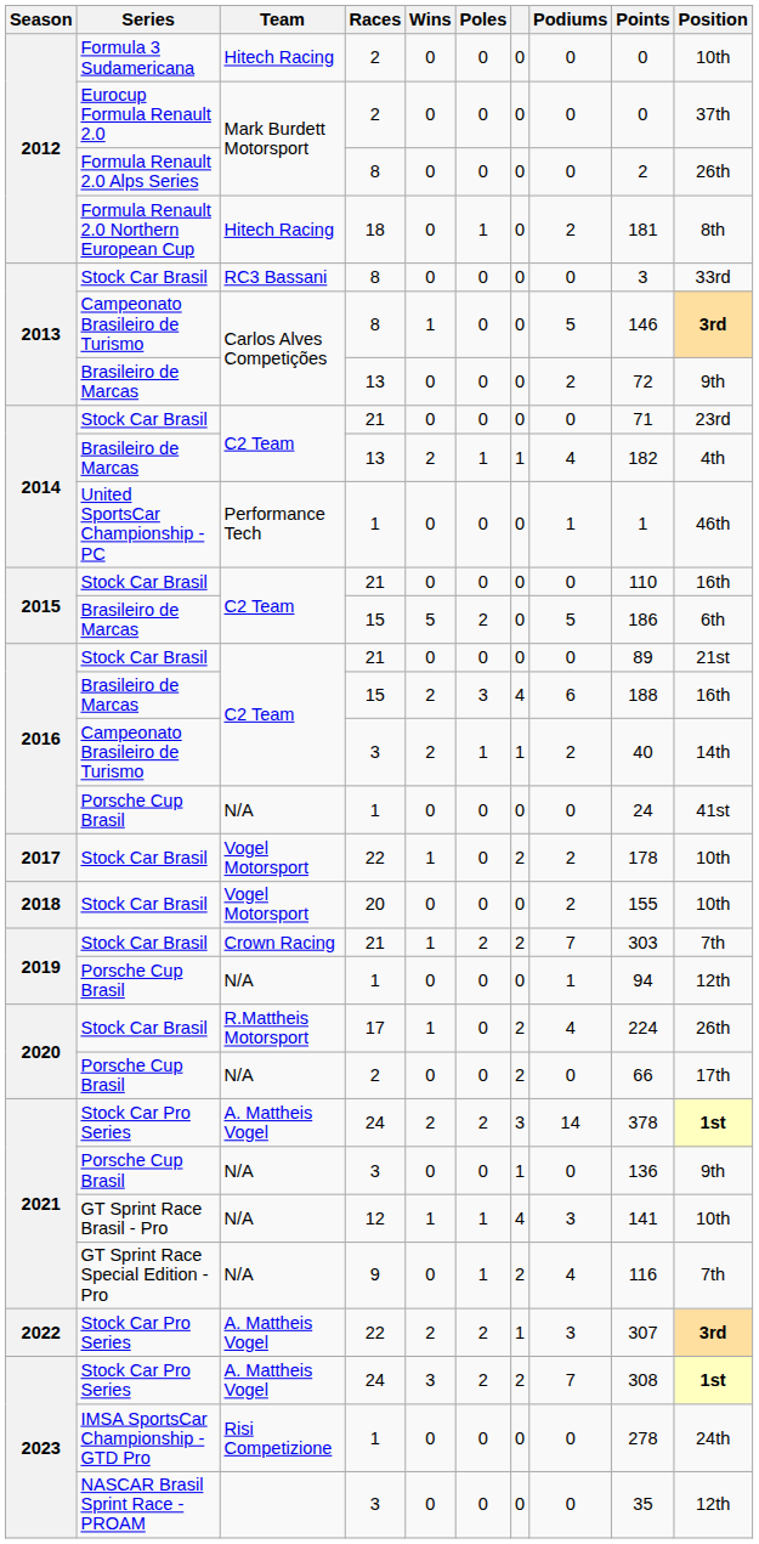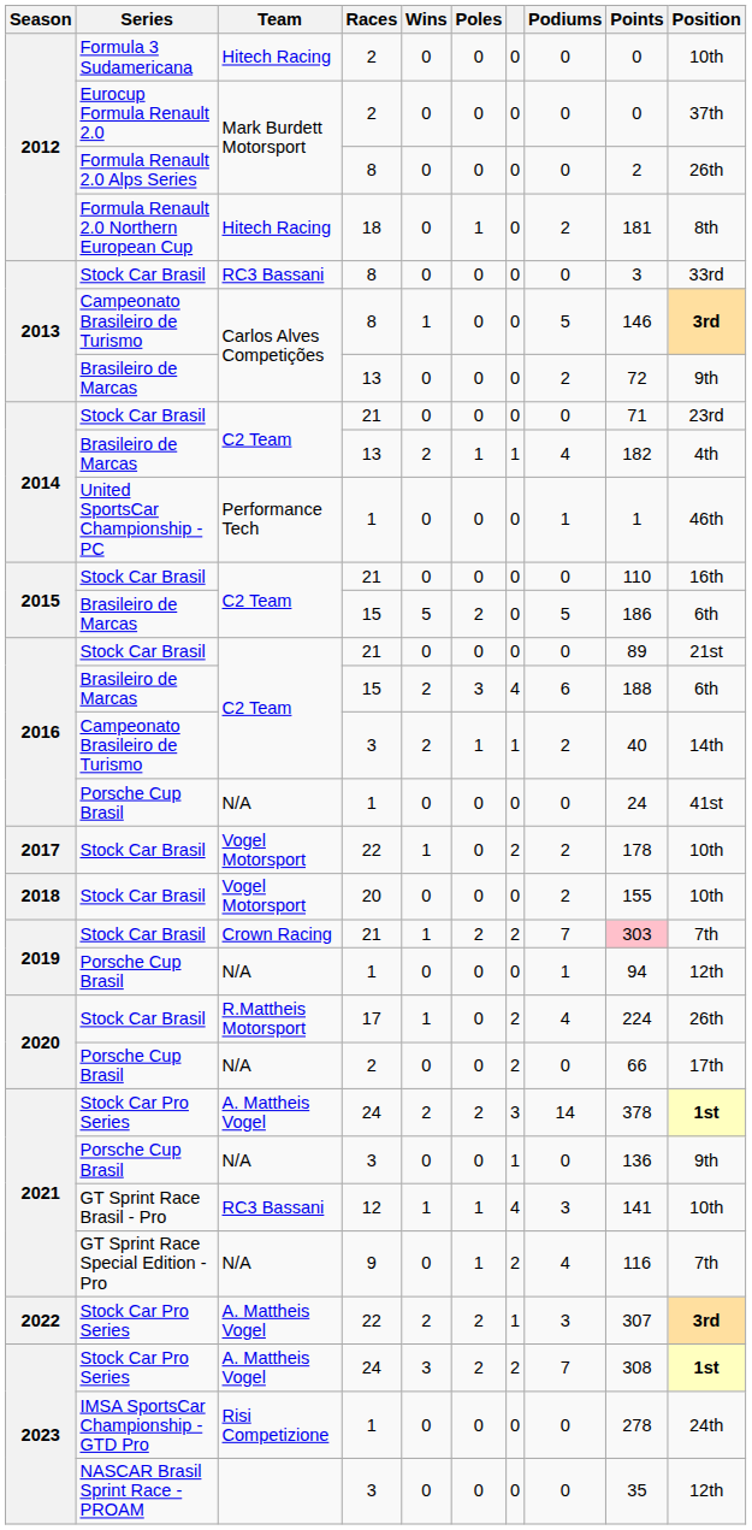 <table class="wikitable" style="font-size: 90%; text-align:center">
 <tr>
 <th>Season</th>
 <th>Series</th>
 <th>Team</th>
 <th>Races</th>
 <th>Wins</th>
 <th>Poles</th>
 <th></th>
 <th>Podiums</th>
 <th>Points</th>
 <th>Position</th>
 </tr>
 <tr>
 <th rowspan=4>2012</th>
 <td align=left><a href='#'>Formula 3 Sudamericana</a></td>
 <td align=left><a href='#'>Hitech Racing</a></td>
 <td>2</td>
 <td>0</td>
 <td>0</td>
 <td>0</td>
 <td>0</td>
 <td>0</td>
 <td>10th</td>
 </tr>
 <tr>
 <td align=left><a href='#'>Eurocup Formula Renault 2.0</a></td>
 <td rowspan=2 align=left>Mark Burdett Motorsport</td>
 <td>2</td>
 <td>0</td>
 <td>0</td>
 <td>0</td>
 <td>0</td>
 <td>0</td>
 <td>37th</td>
 </tr>
 <tr>
 <td align=left><a href='#'>Formula Renault 2.0 Alps Series</a></td>
 <td>8</td>
 <td>0</td>
 <td>0</td>
 <td>0</td>
 <td>0</td>
 <td>2</td>
 <td>26th</td>
 </tr>
 <tr>
 <td align=left><a href='#'>Formula Renault 2.0 Northern European Cup</a></td>
 <td align=left><a href='#'>Hitech Racing</a></td>
 <td>18</td>
 <td>0</td>
 <td>1</td>
 <td>0</td>
 <td>2</td>
 <td>181</td>
 <td>8th</td>
 </tr>
 <tr>
 <th rowspan=3>2013</th>
 <td align=left><a href='#'>Stock Car Brasil</a></td>
 <td align=left><a href='#'>RC3 Bassani</a></td>
 <td>8</td>
 <td>0</td>
 <td>0</td>
 <td>0</td>
 <td>0</td>
 <td>3</td>
 <td>33rd</td>
 </tr>
 <tr>
 <td align=left><a href='#'>Campeonato Brasileiro de Turismo</a></td>
 <td rowspan=2 align=left>Carlos Alves Competições</td>
 <td>8</td>
 <td>1</td>
 <td>0</td>
 <td>0</td>
 <td>5</td>
 <td>146</td>
 <td style="background:#FFDF9F;"><strong>3rd</strong></td>
 </tr>
 <tr>
 <td align=left><a href='#'>Brasileiro de Marcas</a></td>
 <td>13</td>
 <td>0</td>
 <td>0</td>
 <td>0</td>
 <td>2</td>
 <td>72</td>
 <td>9th</td>
 </tr>
 <tr>
 <th rowspan=3>2014</th>
 <td align=left><a href='#'>Stock Car Brasil</a></td>
 <td rowspan=2 align=left><a href='#'>C2 Team</a></td>
 <td>21</td>
 <td>0</td>
 <td>0</td>
 <td>0</td>
 <td>0</td>
 <td>71</td>
 <td>23rd</td>
 </tr>
 <tr>
 <td align=left><a href='#'>Brasileiro de Marcas</a></td>
 <td>13</td>
 <td>2</td>
 <td>1</td>
 <td>1</td>
 <td>4</td>
 <td>182</td>
 <td>4th</td>
 </tr>
 <tr>
 <td align=left><a href='#'>United SportsCar Championship - PC</a></td>
 <td align=left>Performance Tech</td>
 <td>1</td>
 <td>0</td>
 <td>0</td>
 <td>0</td>
 <td>1</td>
 <td>1</td>
 <td>46th</td>
 </tr>
 <tr>
 <th rowspan=2>2015</th>
 <td align=left><a href='#'>Stock Car Brasil</a></td>
 <td rowspan=2 align=left><a href='#'>C2 Team</a></td>
 <td>21</td>
 <td>0</td>
 <td>0</td>
 <td>0</td>
 <td>0</td>
 <td>110</td>
 <td>16th</td>
 </tr>
 <tr>
 <td align=left><a href='#'>Brasileiro de Marcas</a></td>
 <td>15</td>
 <td>5</td>
 <td>2</td>
 <td>0</td>
 <td>5</td>
 <td>186</td>
 <td>6th</td>
 </tr>
 <tr>
 <th rowspan=4>2016</th>
 <td align=left><a href='#'>Stock Car Brasil</a></td>
 <td rowspan=3 align=left><a href='#'>C2 Team</a></td>
 <td>21</td>
 <td>0</td>
 <td>0</td>
 <td>0</td>
 <td>0</td>
 <td>89</td>
 <td>21st</td>
 </tr>
 <tr>
 <td align=left><a href='#'>Brasileiro de Marcas</a></td>
 <td>15</td>
 <td>2</td>
 <td>3</td>
 <td>4</td>
 <td>6</td>
 <td>188</td>
-<td>16th</td>
+<td>6th</td>
 </tr>
 <tr>
 <td align=left><a href='#'>Campeonato Brasileiro de Turismo</a></td>
 <td>3</td>
 <td>2</td>
 <td>1</td>
 <td>1</td>
 <td>2</td>
 <td>40</td>
 <td>14th</td>
 </tr>
 <tr>
 <td align=left><a href='#'>Porsche Cup Brasil</a></td>
 <td align=left>N/A</td>
 <td>1</td>
 <td>0</td>
 <td>0</td>
 <td>0</td>
 <td>0</td>
 <td>24</td>
 <td>41st</td>
 </tr>
 <tr>
 <th>2017</th>
 <td align=left><a href='#'>Stock Car Brasil</a></td>
 <td align=left><a href='#'>Vogel Motorsport</a></td>
 <td>22</td>
 <td>1</td>
 <td>0</td>
 <td>2</td>
 <td>2</td>
 <td>178</td>
 <td>10th</td>
 </tr>
 <tr>
 <th>2018</th>
 <td align=left><a href='#'>Stock Car Brasil</a></td>
 <td align=left><a href='#'>Vogel Motorsport</a></td>
 <td>20</td>
 <td>0</td>
 <td>0</td>
 <td>0</td>
 <td>2</td>
 <td>155</td>
 <td>10th</td>
 </tr>
 <tr>
 <th rowspan=2>2019</th>
 <td align=left><a href='#'>Stock Car Brasil</a></td>
 <td align=left><a href='#'>Crown Racing</a></td>
 <td>21</td>
 <td>1</td>
 <td>2</td>
 <td>2</td>
 <td>7</td>
-<td>303</td>
+<td style="background: pink;">303</td>
 <td>7th</td>
 </tr>
 <tr>
 <td align=left><a href='#'>Porsche Cup Brasil</a></td>
 <td align=left>N/A</td>
 <td>1</td>
 <td>0</td>
 <td>0</td>
 <td>0</td>
 <td>1</td>
 <td>94</td>
 <td>12th</td>
 </tr>
 <tr>
 <th rowspan=2>2020</th>
 <td align=left><a href='#'>Stock Car Brasil</a></td>
 <td align=left><a href='#'>R.Mattheis Motorsport</a></td>
 <td>17</td>
 <td>1</td>
 <td>0</td>
 <td>2</td>
 <td>4</td>
 <td>224</td>
 <td>26th</td>
 </tr>
 <tr>
 <td align=left><a href='#'>Porsche Cup Brasil</a></td>
 <td align=left>N/A</td>
 <td>2</td>
 <td>0</td>
 <td>0</td>
 <td>2</td>
 <td>0</td>
 <td>66</td>
 <td>17th</td>
 </tr>
 <tr>
 <th rowspan=4>2021</th>
 <td align=left><a href='#'>Stock Car Pro Series</a></td>
 <td align=left><a href='#'>A. Mattheis</a> <a href='#'>Vogel</a></td>
 <td>24</td>
 <td>2</td>
 <td>2</td>
 <td>3</td>
 <td>14</td>
 <td>378</td>
 <td style="background:#FFFFBF;"><strong>1st</strong></td>
 </tr>
 <tr>
 <td align=left><a href='#'>Porsche Cup Brasil</a></td>
 <td align=left>N/A</td>
 <td>3</td>
 <td>0</td>
 <td>0</td>
 <td>1</td>
 <td>0</td>
 <td>136</td>
 <td>9th</td>
 </tr>
 <tr>
 <td align=left>GT Sprint Race Brasil - Pro</td>
-<td align=left>N/A</td>
+<td align=left><a href='#'>RC3 Bassani</a></td>
 <td>12</td>
 <td>1</td>
 <td>1</td>
 <td>4</td>
 <td>3</td>
 <td>141</td>
 <td>10th</td>
 </tr>
 <tr>
 <td align=left>GT Sprint Race Special Edition - Pro</td>
 <td align=left>N/A</td>
 <td>9</td>
 <td>0</td>
 <td>1</td>
 <td>2</td>
 <td>4</td>
 <td>116</td>
 <td>7th</td>
 </tr>
 <tr>
 <th>2022</th>
 <td align=left><a href='#'>Stock Car Pro Series</a></td>
 <td align=left><a href='#'>A. Mattheis</a> <a href='#'>Vogel</a></td>
 <td>22</td>
 <td>2</td>
 <td>2</td>
 <td>1</td>
 <td>3</td>
 <td>307</td>
 <td style="background:#FFDF9F;"><strong>3rd</strong></td>
 </tr>
 <tr>
 <th rowspan=3>2023</th>
 <td align=left><a href='#'>Stock Car Pro Series</a></td>
 <td align=left><a href='#'>A. Mattheis</a> <a href='#'>Vogel</a></td>
 <td>24</td>
 <td>3</td>
 <td>2</td>
 <td>2</td>
 <td>7</td>
 <td>308</td>
 <td style="background:#FFFFBF;"><strong>1st</strong></td>
 </tr>
 <tr>
 <td align=left><a href='#'>IMSA SportsCar Championship - GTD Pro</a></td>
 <td align=left><a href='#'>Risi Competizione</a></td>
 <td>1</td>
 <td>0</td>
 <td>0</td>
 <td>0</td>
 <td>0</td>
 <td>278</td>
 <td>24th</td>
 </tr>
 <tr>
 <td align=left><a href='#'>NASCAR Brasil Sprint Race - PROAM</a></td>
 <td></td>
 <td>3</td>
 <td>0</td>
 <td>0</td>
 <td>0</td>
 <td>0</td>
 <td>35</td>
 <td>12th</td>
 </tr>
 </table>
